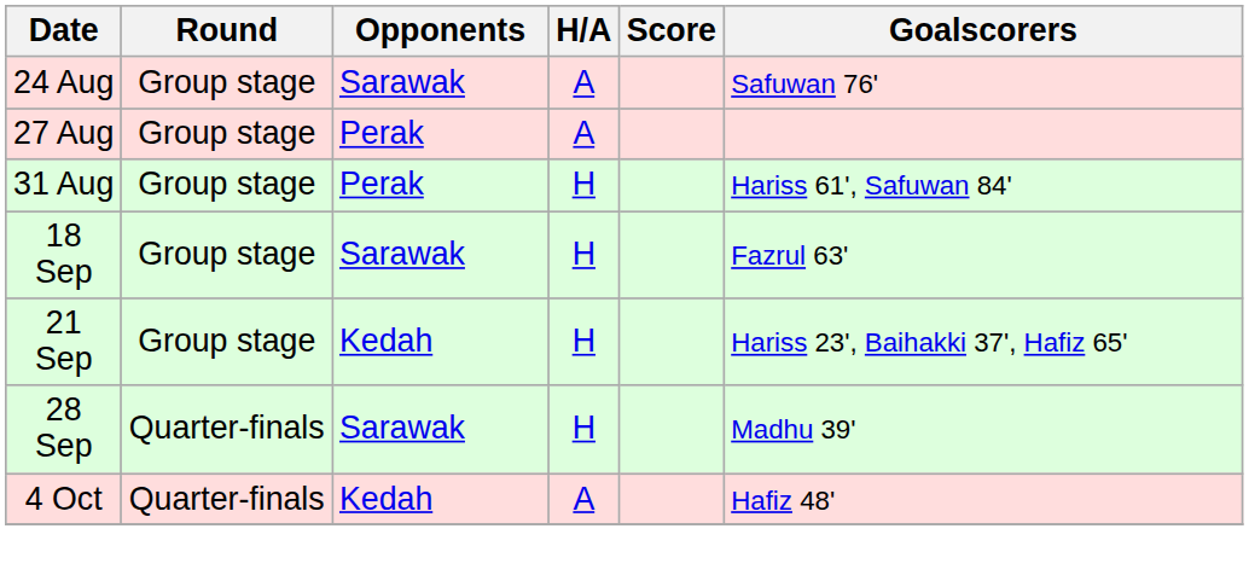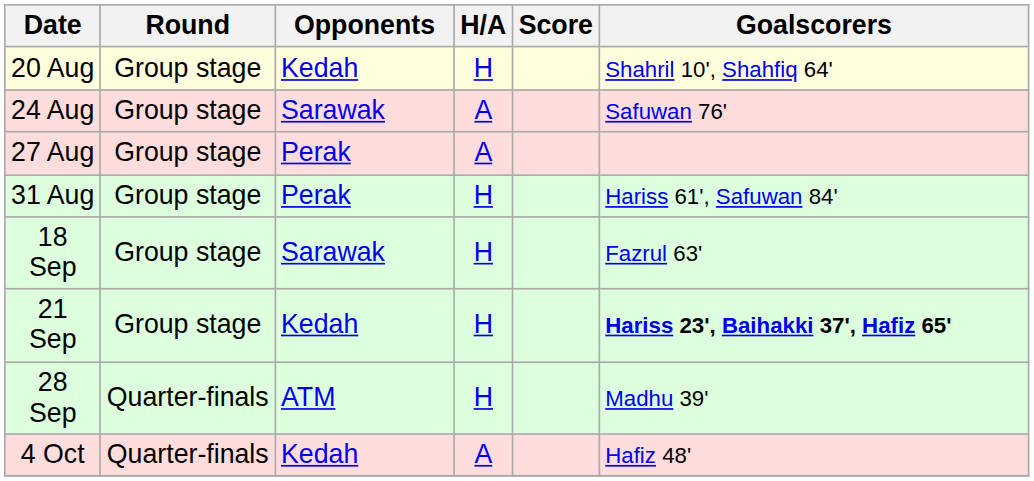 <table class="wikitable" style="text-align:center">
 <tr>
 <th width="50" style="text-align:center">Date</th>
 <th align='center'>Round</th>
 <th width="100">Opponents</th>
 <th align="center">H/A</th>
 <th>Score</th>
 <th align="center" width="250">Goalscorers</th>
+</tr>
+<tr bgcolor="#FFFFDD">
+<td>20 Aug</td>
+<td>Group stage</td>
+<td align='left'><a href='#'>Kedah</a></td>
+<td><a href='#'>H</a></td>
+<td></td>
+<td align='left'><small><a href='#'>Shahril</a> 10', <a href='#'>Shahfiq</a> 64'</small></td>
 </tr>
 <tr bgcolor="#ffdddd">
 <td>24 Aug</td>
 <td>Group stage</td>
 <td align='left'><a href='#'>Sarawak</a></td>
 <td><a href='#'>A</a></td>
 <td></td>
 <td align='left'><small><a href='#'>Safuwan</a> 76'</small></td>
 </tr>
 <tr bgcolor="#ffdddd">
 <td>27 Aug</td>
 <td>Group stage</td>
 <td align='left'><a href='#'>Perak</a></td>
 <td><a href='#'>A</a></td>
 <td></td>
 <td align='left'></td>
 </tr>
 <tr bgcolor="#ddffdd">
 <td>31 Aug</td>
 <td>Group stage</td>
 <td align='left'><a href='#'>Perak</a></td>
 <td><a href='#'>H</a></td>
 <td></td>
 <td align='left'><small><a href='#'>Hariss</a> 61', <a href='#'>Safuwan</a> 84'</small></td>
 </tr>
 <tr bgcolor="#ddffdd">
 <td>18 Sep</td>
 <td>Group stage</td>
 <td align='left'><a href='#'>Sarawak</a></td>
 <td><a href='#'>H</a></td>
 <td></td>
 <td align='left'><small><a href='#'>Fazrul</a> 63'</small></td>
 </tr>
 <tr bgcolor="#ddffdd">
 <td>21 Sep</td>
 <td>Group stage</td>
 <td align='left'><a href='#'>Kedah</a></td>
 <td><a href='#'>H</a></td>
 <td></td>
-<td align='left'><small><a href='#'>Hariss</a> 23', <a href='#'>Baihakki</a> 37', <a href='#'>Hafiz</a> 65'</small></td>
+<td align='left'><strong><small><a href='#'>Hariss</a> 23', <a href='#'>Baihakki</a> 37', <a href='#'>Hafiz</a> 65'</small></strong></td>
 </tr>
 <tr bgcolor="#ddffdd">
 <td>28 Sep</td>
 <td>Quarter-finals</td>
-<td align='left'><a href='#'>Sarawak</a></td>
+<td align='left'><a href='#'>ATM</a></td>
 <td><a href='#'>H</a></td>
 <td></td>
 <td align='left'><small><a href='#'>Madhu</a> 39'</small></td>
 </tr>
 <tr bgcolor="#ffdddd">
 <td>4 Oct</td>
 <td>Quarter-finals</td>
 <td align='left'><a href='#'>Kedah</a></td>
 <td><a href='#'>A</a></td>
 <td></td>
 <td align='left'><small><a href='#'>Hafiz</a> 48'</small></td>
 </tr>
 <tr>
 </tr>
 </table>
